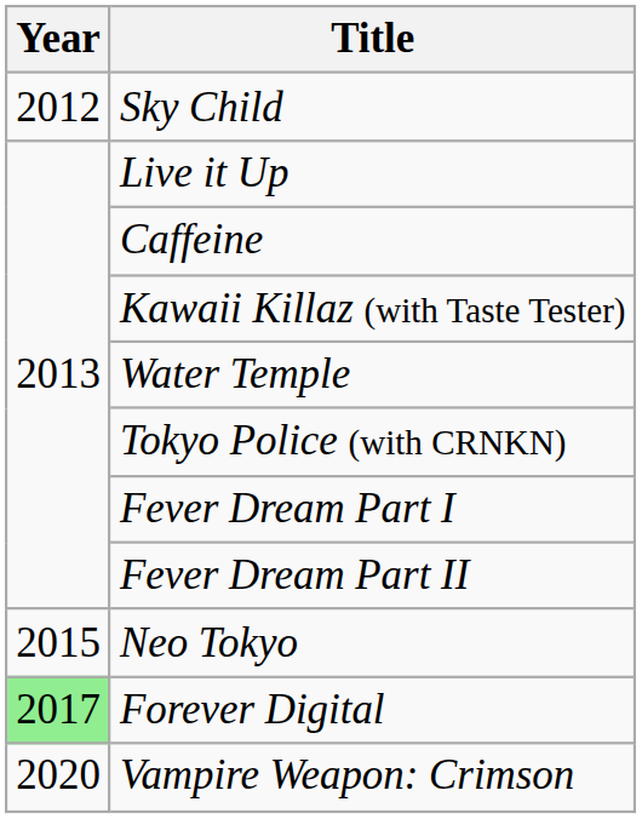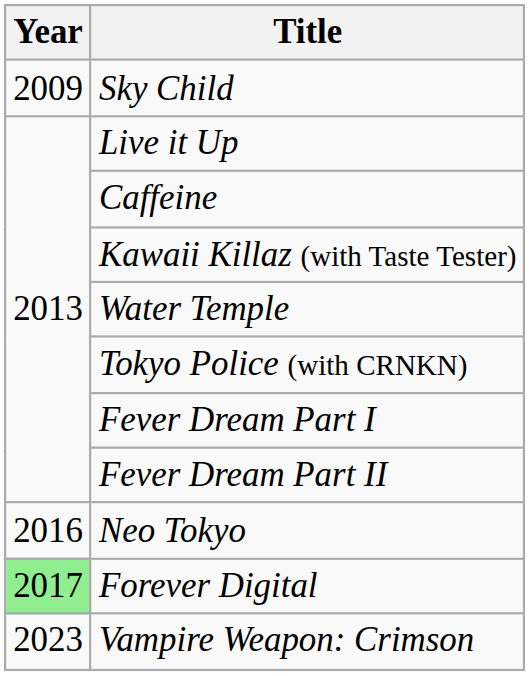 <table class="wikitable plainrowheaders">
 <tr>
 <th>Year</th>
 <th>Title</th>
 </tr>
 <tr>
-<td>2012</td>
+<td>2009</td>
 <td><em>Sky Child</em></td>
 </tr>
 <tr>
 <td rowspan="7">2013</td>
 <td><em>Live it Up</em></td>
 </tr>
 <tr>
 <td><em>Caffeine</em></td>
 </tr>
 <tr>
 <td><em>Kawaii Killaz</em> <small>(with Taste Tester)</small></td>
 </tr>
 <tr>
 <td><em>Water Temple</em></td>
 </tr>
 <tr>
 <td><em>Tokyo Police</em> <small>(with CRNKN)</small></td>
 </tr>
 <tr>
 <td><em>Fever Dream Part I</em></td>
 </tr>
 <tr>
 <td><em>Fever Dream Part II</em></td>
 </tr>
 <tr>
-<td>2015</td>
+<td>2016</td>
 <td><em>Neo Tokyo</em></td>
 </tr>
 <tr>
 <td style="background: lightgreen;">2017</td>
 <td><em>Forever Digital</em></td>
 </tr>
 <tr>
-<td>2020</td>
+<td>2023</td>
 <td><em>Vampire Weapon: Crimson</em></td>
 </tr>
 </table>
